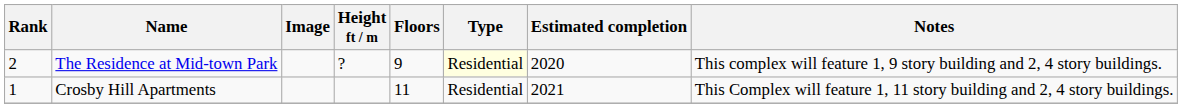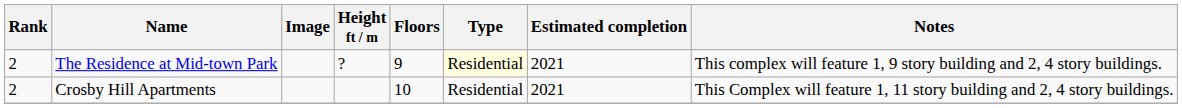 <table class="wikitable sortable">
 <tr>
 <th>Rank</th>
 <th>Name</th>
 <th>Image</th>
 <th>Height<br><small>ft / m</small></th>
 <th>Floors</th>
 <th>Type</th>
 <th>Estimated completion</th>
 <th class="unsortable">Notes</th>
 </tr>
 <tr>
 <td>2</td>
 <td><a href='#'>The Residence at Mid-town Park</a></td>
 <td></td>
 <td>?</td>
 <td>9</td>
 <td style="background: lightyellow;">Residential</td>
-<td>2020</td>
+<td>2021</td>
 <td>This complex will feature 1, 9 story building and 2, 4 story buildings.</td>
 </tr>
 <tr>
-<td>1</td>
+<td>2</td>
 <td>Crosby Hill Apartments</td>
 <td></td>
 <td></td>
-<td>11</td>
+<td>10</td>
 <td>Residential</td>
 <td>2021</td>
 <td>This Complex will feature 1, 11 story building and 2, 4 story buildings.</td>
 </tr>
 <tr>
 </tr>
 </table>
